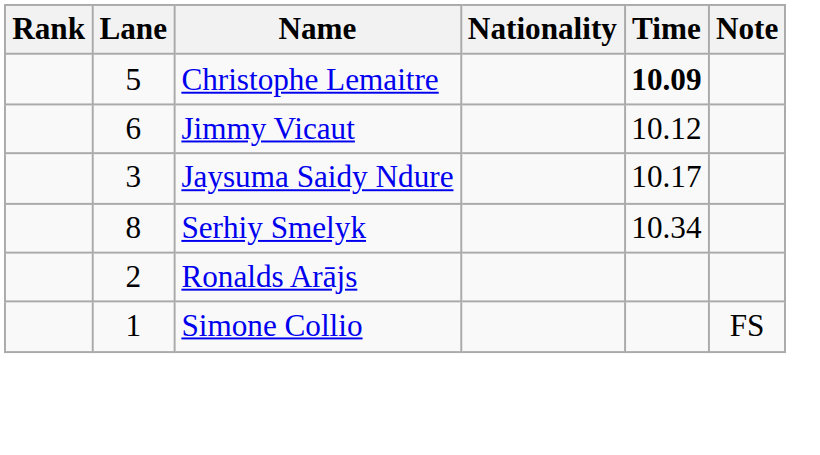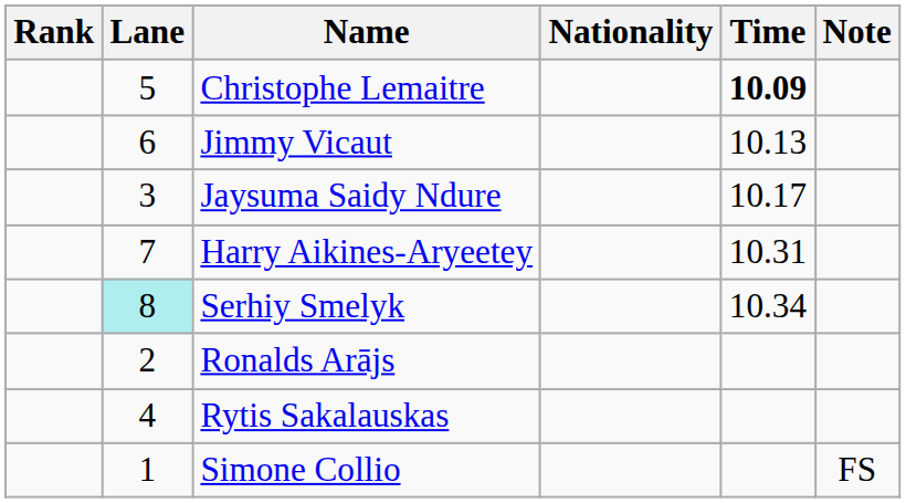 <table class="wikitable sortable" style="text-align:center">
 <tr>
 <th>Rank</th>
 <th>Lane</th>
 <th>Name</th>
 <th>Nationality</th>
 <th>Time</th>
 <th>Note</th>
 </tr>
 <tr>
 <td></td>
 <td>5</td>
 <td align="left"><a href='#'>Christophe Lemaitre</a></td>
 <td align=left></td>
 <td><strong>10.09</strong></td>
 <td></td>
 </tr>
 <tr>
 <td></td>
 <td>6</td>
 <td align="left"><a href='#'>Jimmy Vicaut</a></td>
 <td align=left></td>
-<td>10.12</td>
+<td>10.13</td>
 <td></td>
 </tr>
 <tr>
 <td></td>
 <td>3</td>
 <td align="left"><a href='#'>Jaysuma Saidy Ndure</a></td>
 <td align=left></td>
 <td>10.17</td>
 <td></td>
 </tr>
 <tr>
 <td></td>
-<td>8</td>
+<td>7</td>
+<td align="left"><a href='#'>Harry Aikines-Aryeetey</a></td>
+<td align=left></td>
+<td>10.31</td>
+<td></td>
+</tr>
+<tr>
+<td></td>
+<td style="background: paleturquoise;">8</td>
 <td align="left"><a href='#'>Serhiy Smelyk</a></td>
 <td align=left></td>
 <td>10.34</td>
 <td></td>
 </tr>
 <tr>
 <td></td>
 <td>2</td>
 <td align="left"><a href='#'>Ronalds Arājs</a></td>
 <td align=left></td>
 <td></td>
 <td></td>
 </tr>
 <tr>
 <td></td>
+<td>4</td>
+<td align="left"><a href='#'>Rytis Sakalauskas</a></td>
+<td align=left></td>
+<td></td>
+<td></td>
+</tr>
+<tr>
+<td></td>
 <td>1</td>
 <td align="left"><a href='#'>Simone Collio</a></td>
 <td align=left></td>
 <td></td>
 <td>FS</td>
 </tr>
 </table>
